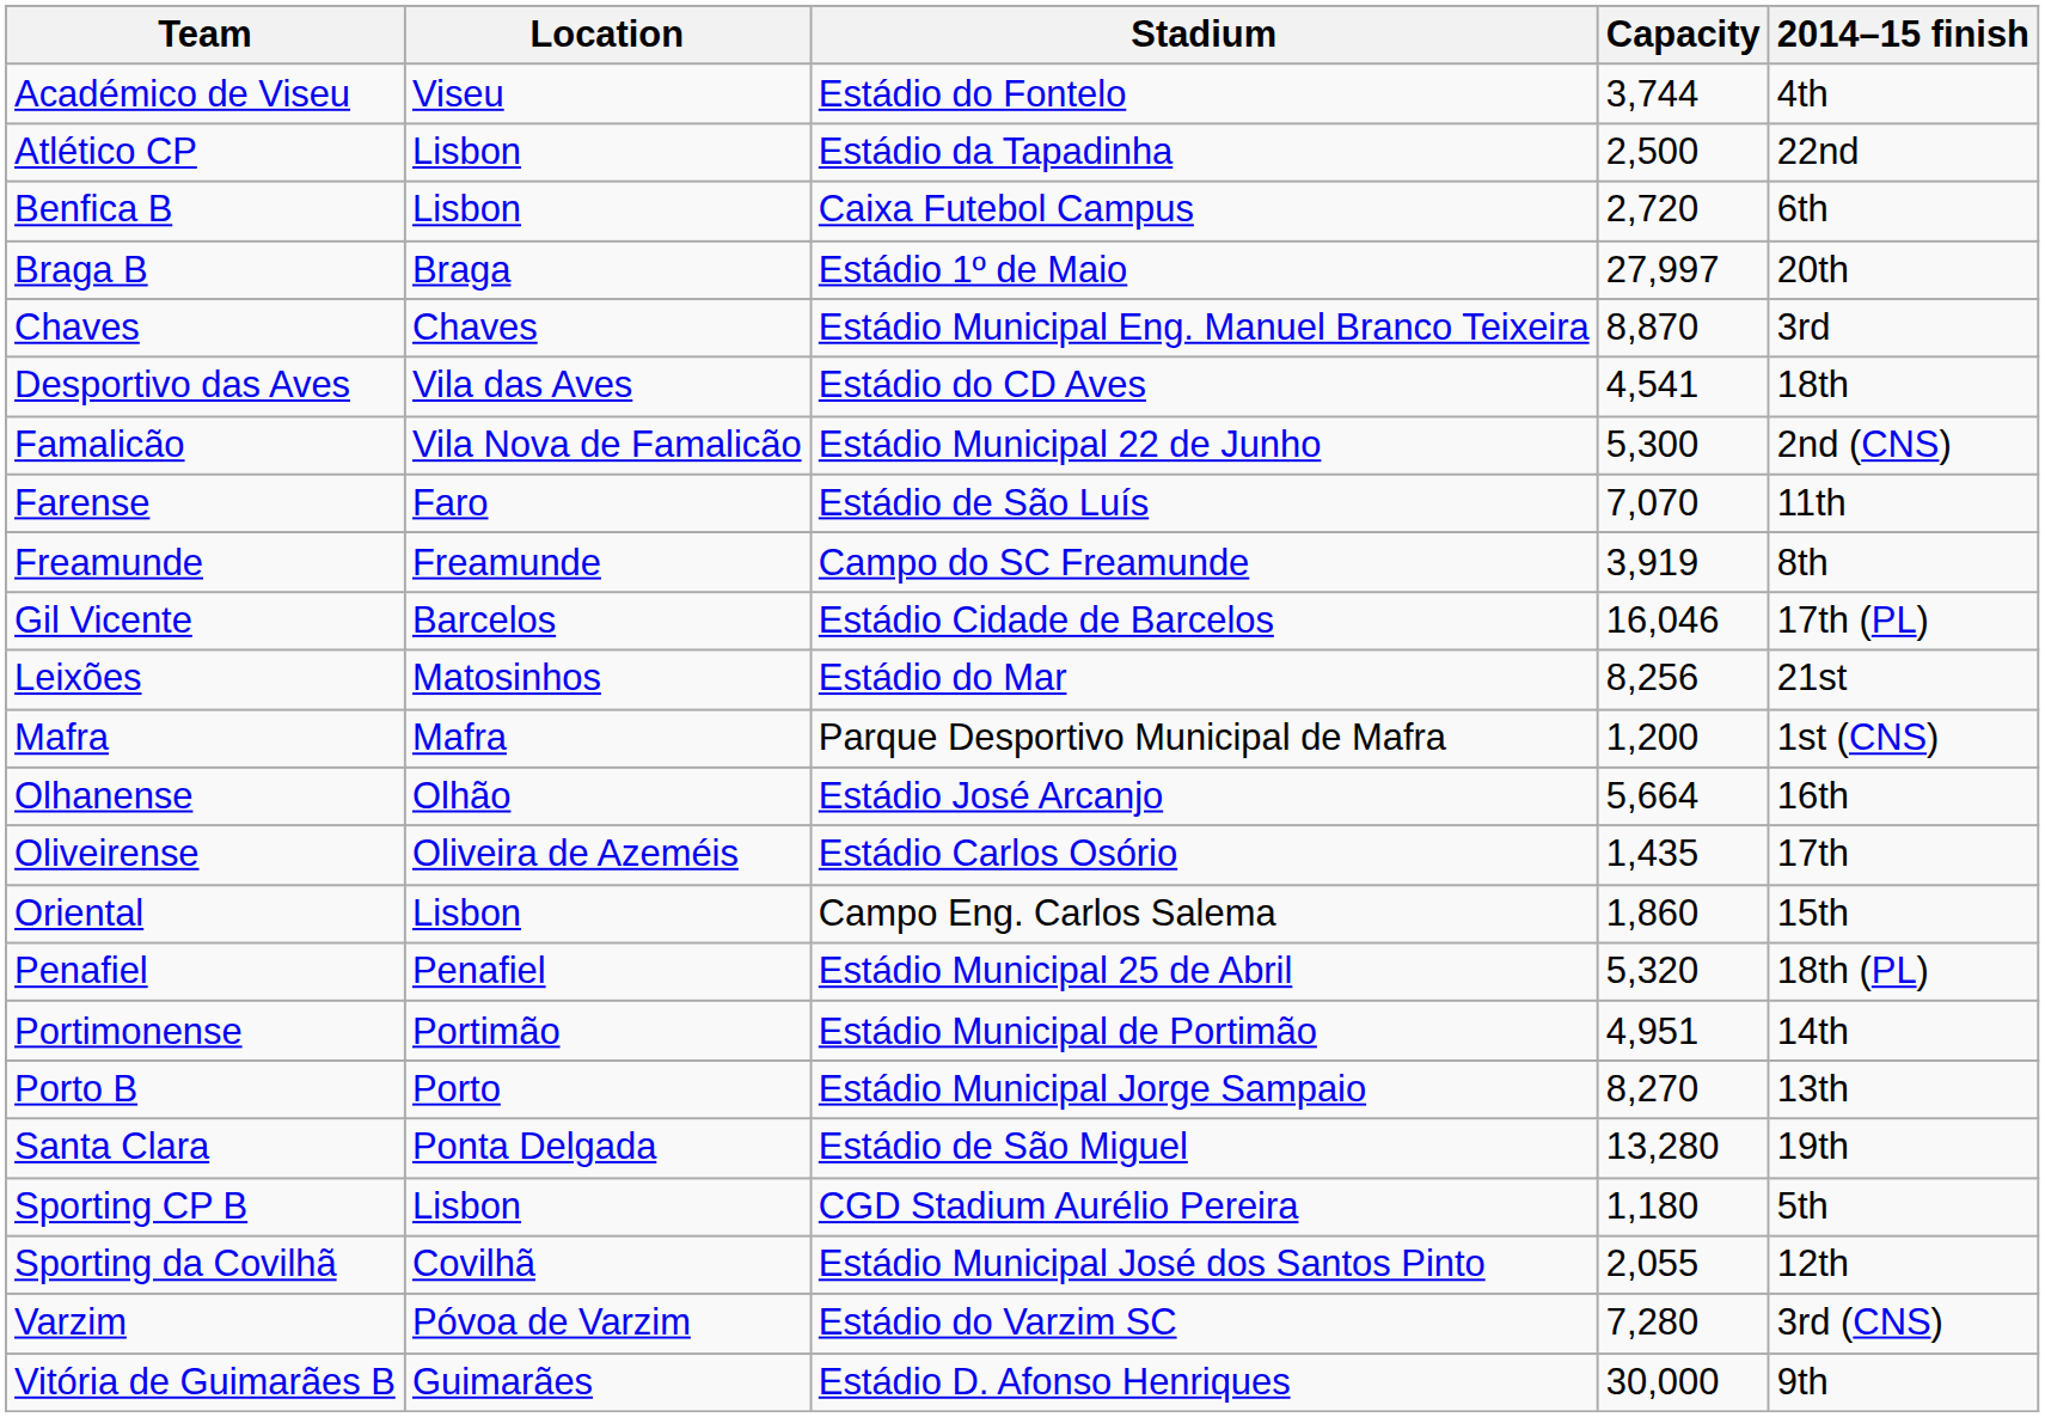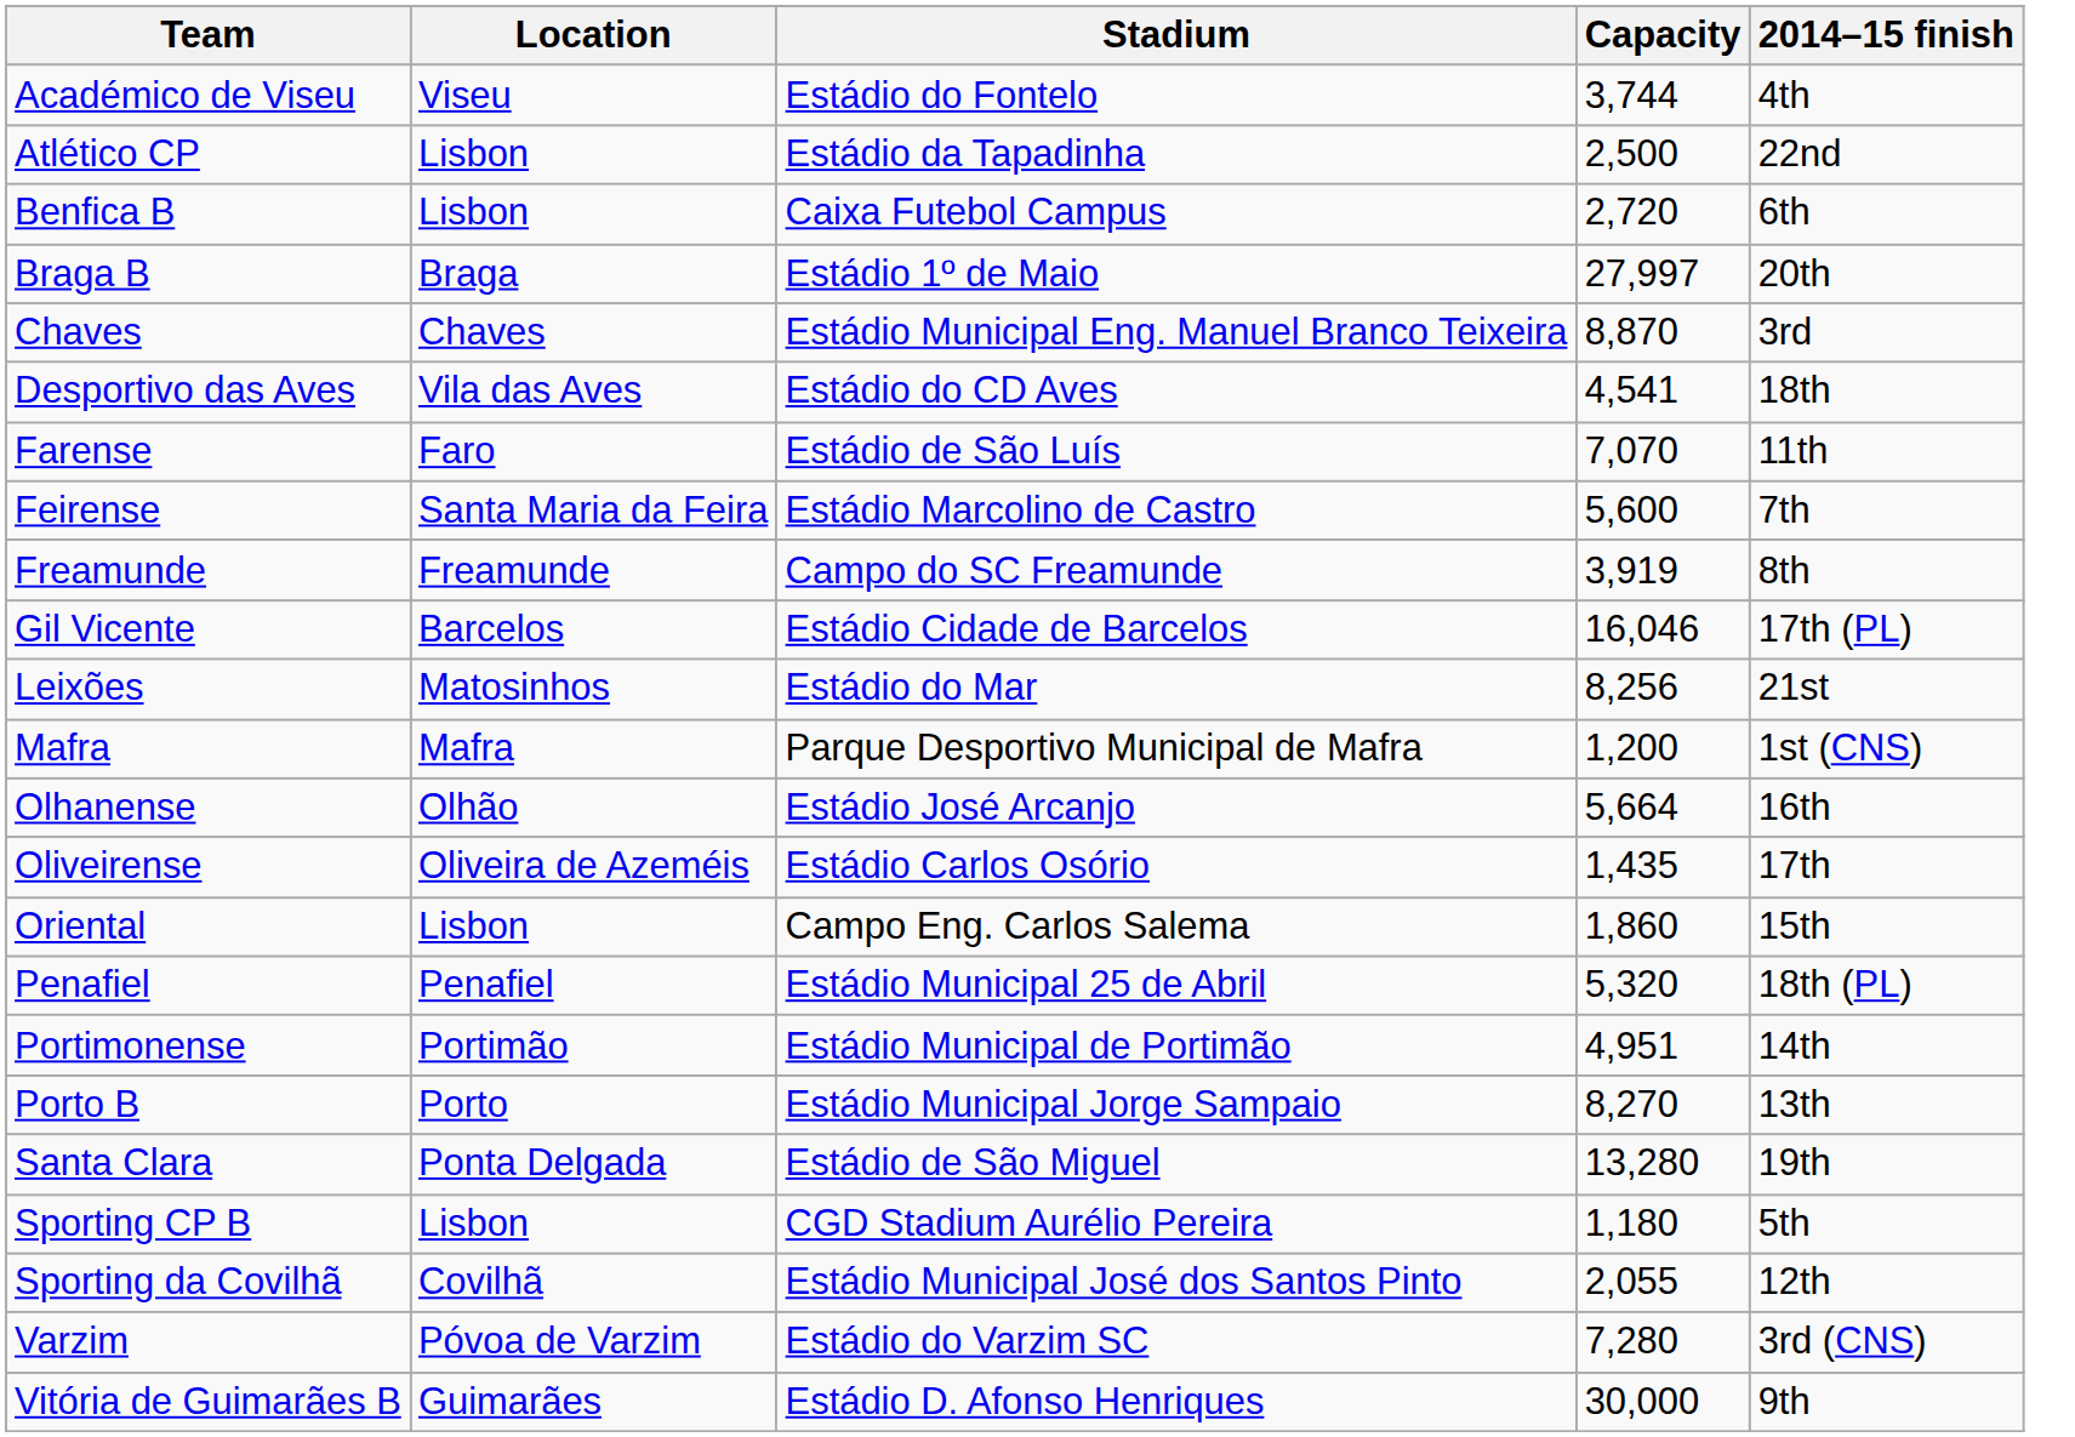 <table class="wikitable sortable">
 <tr>
 <th>Team</th>
 <th>Location</th>
 <th>Stadium</th>
 <th>Capacity</th>
 <th data-sort-type="number">2014–15 finish</th>
 </tr>
 <tr>
 <td><a href='#'>Académico de Viseu</a></td>
 <td><a href='#'>Viseu</a></td>
 <td><a href='#'>Estádio do Fontelo</a></td>
 <td>3,744</td>
 <td>4th</td>
 </tr>
 <tr>
 <td><a href='#'>Atlético CP</a></td>
 <td><a href='#'>Lisbon</a></td>
 <td><a href='#'>Estádio da Tapadinha</a></td>
 <td>2,500</td>
 <td>22nd</td>
 </tr>
 <tr>
 <td><a href='#'>Benfica B</a></td>
 <td><a href='#'>Lisbon</a></td>
 <td><a href='#'>Caixa Futebol Campus</a></td>
 <td>2,720</td>
 <td>6th</td>
 </tr>
 <tr>
 <td><a href='#'>Braga B</a></td>
 <td><a href='#'>Braga</a></td>
 <td><a href='#'>Estádio 1º de Maio</a></td>
 <td>27,997</td>
 <td>20th</td>
 </tr>
 <tr>
 <td><a href='#'>Chaves</a></td>
 <td><a href='#'>Chaves</a></td>
 <td><a href='#'>Estádio Municipal Eng. Manuel Branco Teixeira</a></td>
 <td>8,870</td>
 <td>3rd</td>
 </tr>
 <tr>
 <td><a href='#'>Desportivo das Aves</a></td>
 <td><a href='#'>Vila das Aves</a></td>
 <td><a href='#'>Estádio do CD Aves</a></td>
 <td>4,541</td>
 <td>18th</td>
 </tr>
 <tr>
-<td><a href='#'>Famalicão</a></td>
-<td><a href='#'>Vila Nova de Famalicão</a></td>
-<td><a href='#'>Estádio Municipal 22 de Junho</a></td>
-<td>5,300</td>
-<td>2nd (<a href='#'>CNS</a>)</td>
-</tr>
-<tr>
 <td><a href='#'>Farense</a></td>
 <td><a href='#'>Faro</a></td>
 <td><a href='#'>Estádio de São Luís</a></td>
 <td>7,070</td>
 <td>11th</td>
+</tr>
+<tr>
+<td><a href='#'>Feirense</a></td>
+<td><a href='#'>Santa Maria da Feira</a></td>
+<td><a href='#'>Estádio Marcolino de Castro</a></td>
+<td>5,600</td>
+<td>7th</td>
 </tr>
 <tr>
 <td><a href='#'>Freamunde</a></td>
 <td><a href='#'>Freamunde</a></td>
 <td><a href='#'>Campo do SC Freamunde</a></td>
 <td>3,919</td>
 <td>8th</td>
 </tr>
 <tr>
 <td><a href='#'>Gil Vicente</a></td>
 <td><a href='#'>Barcelos</a></td>
 <td><a href='#'>Estádio Cidade de Barcelos</a></td>
 <td>16,046</td>
 <td>17th (<a href='#'>PL</a>)</td>
 </tr>
 <tr>
 <td><a href='#'>Leixões</a></td>
 <td><a href='#'>Matosinhos</a></td>
 <td><a href='#'>Estádio do Mar</a></td>
 <td>8,256</td>
 <td>21st</td>
 </tr>
 <tr>
 <td><a href='#'>Mafra</a></td>
 <td><a href='#'>Mafra</a></td>
 <td>Parque Desportivo Municipal de Mafra</td>
 <td>1,200</td>
 <td>1st (<a href='#'>CNS</a>)</td>
 </tr>
 <tr>
 <td><a href='#'>Olhanense</a></td>
 <td><a href='#'>Olhão</a></td>
 <td><a href='#'>Estádio José Arcanjo</a></td>
 <td>5,664</td>
 <td>16th</td>
 </tr>
 <tr>
 <td><a href='#'>Oliveirense</a></td>
 <td><a href='#'>Oliveira de Azeméis</a></td>
 <td><a href='#'>Estádio Carlos Osório</a></td>
 <td>1,435</td>
 <td>17th</td>
 </tr>
 <tr>
 <td><a href='#'>Oriental</a></td>
 <td><a href='#'>Lisbon</a></td>
 <td>Campo Eng. Carlos Salema</td>
 <td>1,860</td>
 <td>15th</td>
 </tr>
 <tr>
 <td><a href='#'>Penafiel</a></td>
 <td><a href='#'>Penafiel</a></td>
 <td><a href='#'>Estádio Municipal 25 de Abril</a></td>
 <td>5,320</td>
 <td>18th (<a href='#'>PL</a>)</td>
 </tr>
 <tr>
 <td><a href='#'>Portimonense</a></td>
 <td><a href='#'>Portimão</a></td>
 <td><a href='#'>Estádio Municipal de Portimão</a></td>
 <td>4,951</td>
 <td>14th</td>
 </tr>
 <tr>
 <td><a href='#'>Porto B</a></td>
 <td><a href='#'>Porto</a></td>
 <td><a href='#'>Estádio Municipal Jorge Sampaio</a></td>
 <td>8,270</td>
 <td>13th</td>
 </tr>
 <tr>
 <td><a href='#'>Santa Clara</a></td>
 <td><a href='#'>Ponta Delgada</a></td>
 <td><a href='#'>Estádio de São Miguel</a></td>
 <td>13,280</td>
 <td>19th</td>
 </tr>
 <tr>
 <td><a href='#'>Sporting CP B</a></td>
 <td><a href='#'>Lisbon</a></td>
 <td><a href='#'>CGD Stadium Aurélio Pereira</a></td>
 <td>1,180</td>
 <td>5th</td>
 </tr>
 <tr>
 <td><a href='#'>Sporting da Covilhã</a></td>
 <td><a href='#'>Covilhã</a></td>
 <td><a href='#'>Estádio Municipal José dos Santos Pinto</a></td>
 <td>2,055</td>
 <td>12th</td>
 </tr>
 <tr>
 <td><a href='#'>Varzim</a></td>
 <td><a href='#'>Póvoa de Varzim</a></td>
 <td><a href='#'>Estádio do Varzim SC</a></td>
 <td>7,280</td>
 <td>3rd (<a href='#'>CNS</a>)</td>
 </tr>
 <tr>
 <td><a href='#'>Vitória de Guimarães B</a></td>
 <td><a href='#'>Guimarães</a></td>
 <td><a href='#'>Estádio D. Afonso Henriques</a></td>
 <td>30,000</td>
 <td>9th</td>
 </tr>
 </table>
